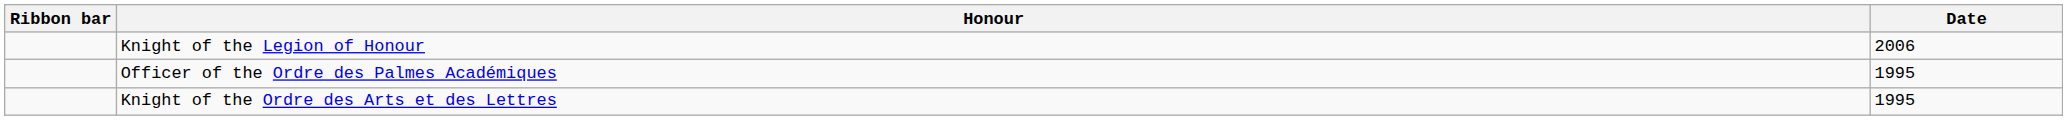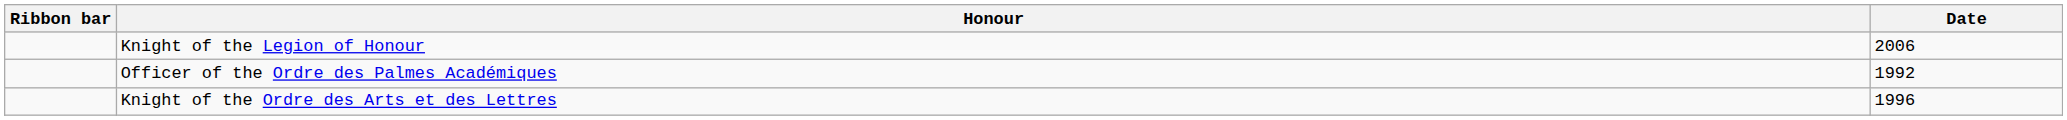 <table class="wikitable" width=100%>
 <tr>
 <th width=80px>Ribbon bar</th>
 <th>Honour</th>
 <th>Date</th>
 </tr>
 <tr>
 <td></td>
 <td>Knight of the <a href='#'>Legion of Honour</a></td>
 <td>2006</td>
 </tr>
 <tr>
 <td></td>
 <td>Officer of the <a href='#'>Ordre des Palmes Académiques</a></td>
-<td>1995</td>
+<td>1992</td>
 </tr>
 <tr>
 <td></td>
 <td>Knight of the <a href='#'>Ordre des Arts et des Lettres</a></td>
-<td>1995</td>
+<td>1996</td>
 </tr>
 </table>
